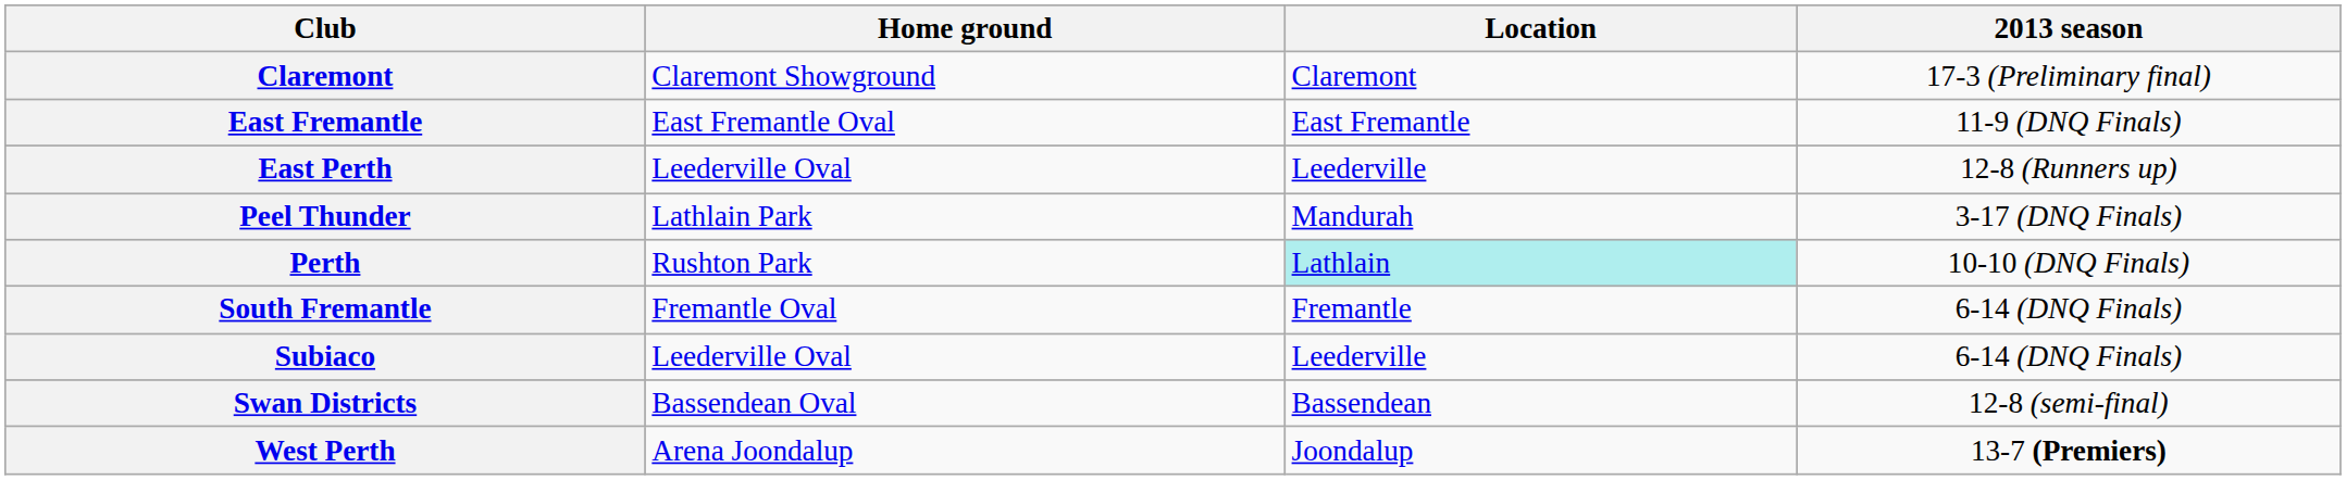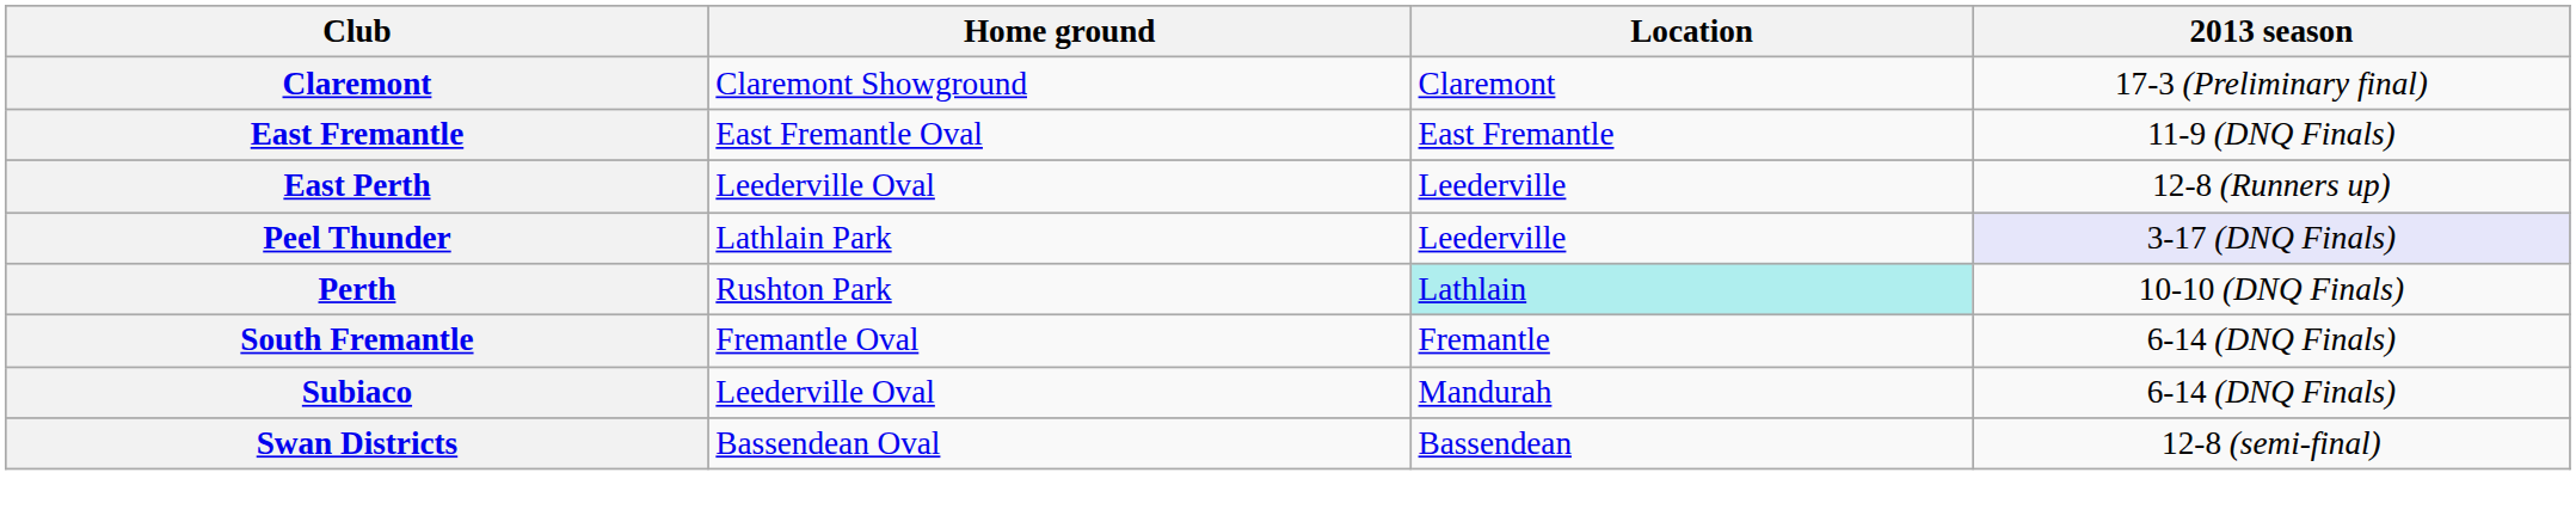 <table class="wikitable sortable" style="width:100%; text-align:left">
 <tr>
 <th style="width:20%">Club</th>
 <th style="width:20%">Home ground</th>
 <th style="width:16%">Location</th>
 <th style="width:17%">2013 season</th>
 </tr>
 <tr>
 <th scope="row"><a href='#'>Claremont</a></th>
 <td><a href='#'>Claremont Showground</a></td>
 <td><a href='#'>Claremont</a></td>
 <td align=center>17-3 <em>(Preliminary final)</em></td>
 </tr>
 <tr>
 <th scope="row"><a href='#'>East Fremantle</a></th>
 <td><a href='#'>East Fremantle Oval</a></td>
 <td><a href='#'>East Fremantle</a></td>
 <td align=center>11-9 <em>(DNQ Finals)</em></td>
 </tr>
 <tr>
 <th scope="row"><a href='#'>East Perth</a></th>
 <td><a href='#'>Leederville Oval</a></td>
 <td><a href='#'>Leederville</a></td>
 <td align=center>12-8 <em>(Runners up)</em></td>
 </tr>
 <tr>
 <th scope="row"><a href='#'>Peel Thunder</a></th>
 <td><a href='#'>Lathlain Park</a></td>
-<td><a href='#'>Mandurah</a></td>
-<td align=center>3-17 <em>(DNQ Finals)</em></td>
+<td><a href='#'>Leederville</a></td>
+<td align=center style="background: lavender;">3-17 <em>(DNQ Finals)</em></td>
 </tr>
 <tr>
 <th scope="row"><a href='#'>Perth</a></th>
 <td><a href='#'>Rushton Park</a></td>
 <td style="background: paleturquoise;"><a href='#'>Lathlain</a></td>
 <td align=center>10-10 <em>(DNQ Finals)</em></td>
 </tr>
 <tr>
 <th scope="row"><a href='#'>South Fremantle</a></th>
 <td><a href='#'>Fremantle Oval</a></td>
 <td><a href='#'>Fremantle</a></td>
 <td align=center>6-14 <em>(DNQ Finals)</em></td>
 </tr>
 <tr>
 <th scope="row"><a href='#'>Subiaco</a></th>
 <td><a href='#'>Leederville Oval</a></td>
-<td><a href='#'>Leederville</a></td>
+<td><a href='#'>Mandurah</a></td>
 <td align=center>6-14 <em>(DNQ Finals)</em></td>
 </tr>
 <tr>
 <th scope="row"><a href='#'>Swan Districts</a></th>
 <td><a href='#'>Bassendean Oval</a></td>
 <td><a href='#'>Bassendean</a></td>
 <td align=center>12-8 <em>(semi-final)</em></td>
 </tr>
-<tr>
-<th scope="row"><a href='#'>West Perth</a></th>
-<td><a href='#'>Arena Joondalup</a></td>
-<td><a href='#'>Joondalup</a></td>
-<td align=center>13-7 <strong>(Premiers)</strong></td>
-</tr>
 </table>
